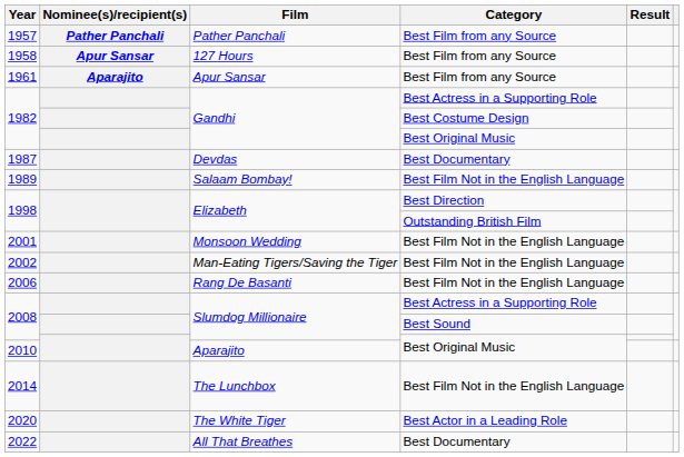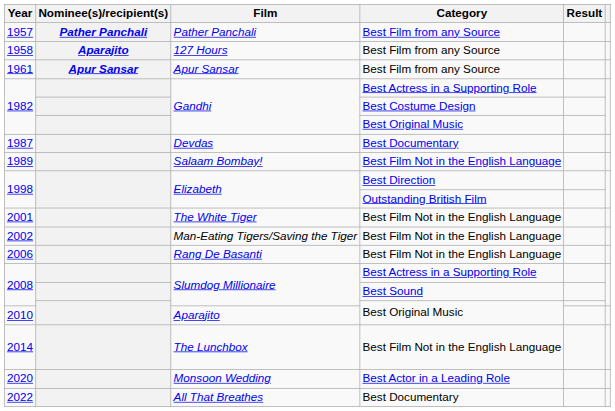 <table class="wikitable plainrowheaders sortable">
 <tr>
 <th scope="col">Year </th>
 <th scope="col">Nominee(s)/recipient(s)</th>
 <th scope="col">Film</th>
 <th scope="col">Category</th>
 <th scope="col">Result</th>
 <th scope="col" class="unsortable"></th>
 </tr>
 <tr>
 <td style="text-align:center;"><a href='#'>1957<br></a></td>
 <th scope="row"><em><a href='#'>Pather Panchali</a></em></th>
 <td><em><a href='#'>Pather Panchali</a></em></td>
 <td><a href='#'>Best Film from any Source</a></td>
 <td></td>
 <td style="text-align:center;"></td>
 </tr>
 <tr>
 <td style="text-align:center;"><a href='#'>1958<br></a></td>
-<th scope="row"><em><a href='#'>Apur Sansar</a></em></th>
+<th scope="row"><em><a href='#'>Aparajito</a></em></th>
 <td><em><a href='#'>127 Hours</a></em></td>
 <td>Best Film from any Source</td>
 <td></td>
 <td style="text-align:center;"></td>
 </tr>
 <tr>
 <td style="text-align:center;"><a href='#'>1961<br></a></td>
-<th scope="row"><em><a href='#'>Aparajito</a></em></th>
+<th scope="row"><em><a href='#'>Apur Sansar</a></em></th>
 <td><em><a href='#'>Apur Sansar</a></em></td>
 <td>Best Film from any Source</td>
 <td></td>
 <td style="text-align:center;"></td>
 </tr>
 <tr>
 <td style="text-align:center;" rowspan="3"><a href='#'>1982<br></a></td>
 <th scope="row"></th>
 <td rowspan="3"><em><a href='#'>Gandhi</a></em></td>
 <td><a href='#'>Best Actress in a Supporting Role</a></td>
 <td></td>
 <td style="text-align:center;" rowspan="3"></td>
 </tr>
 <tr>
 <th scope="row"></th>
 <td><a href='#'>Best Costume Design</a></td>
 <td></td>
 </tr>
 <tr>
 <th scope="row"></th>
 <td><a href='#'>Best Original Music</a></td>
 <td></td>
 </tr>
 <tr>
 <td style="text-align:center;"><a href='#'>1987<br></a></td>
 <th scope="row"></th>
 <td><em><a href='#'>Devdas</a></em></td>
 <td><a href='#'>Best Documentary</a></td>
 <td></td>
 <td style="text-align:center;"></td>
 </tr>
 <tr>
 <td style="text-align:center;"><a href='#'>1989<br></a></td>
 <th scope="row"></th>
 <td><em><a href='#'>Salaam Bombay!</a></em></td>
 <td><a href='#'>Best Film Not in the English Language</a></td>
 <td></td>
 <td style="text-align:center;"></td>
 </tr>
 <tr>
 <td style="text-align:center;" rowspan="2"><a href='#'>1998<br></a></td>
 <th rowspan="2" scope="row"></th>
 <td rowspan="2"><em><a href='#'>Elizabeth</a></em></td>
 <td><a href='#'>Best Direction</a></td>
 <td></td>
 <td style="text-align:center;" rowspan="2"></td>
 </tr>
 <tr>
 <td><a href='#'>Outstanding British Film</a></td>
 <td></td>
 </tr>
 <tr>
 <td style="text-align:center;"><a href='#'>2001<br></a></td>
 <th scope="row"></th>
-<td><em><a href='#'>Monsoon Wedding</a></em></td>
+<td><em><a href='#'>The White Tiger</a></em></td>
 <td>Best Film Not in the English Language</td>
 <td></td>
 <td style="text-align:center;"></td>
 </tr>
 <tr>
 <td style="text-align:center;"><a href='#'>2002<br></a></td>
 <th scope="row"> <br> </th>
 <td><em>Man-Eating Tigers/Saving the Tiger</em></td>
 <td>Best Film Not in the English Language</td>
 <td></td>
 <td style="text-align:center;"></td>
 </tr>
 <tr>
 <td style="text-align:center;"><a href='#'>2006<br></a></td>
 <th scope="row"> <br> </th>
 <td><em><a href='#'>Rang De Basanti</a></em></td>
 <td>Best Film Not in the English Language</td>
 <td></td>
 <td style="text-align:center;"></td>
 </tr>
 <tr>
 <td style="text-align:center;" rowspan="3"><a href='#'>2008<br></a></td>
 <th scope="row"></th>
 <td rowspan="3"><em><a href='#'>Slumdog Millionaire</a></em></td>
 <td><a href='#'>Best Actress in a Supporting Role</a></td>
 <td></td>
 <td style="text-align:center;" rowspan="3"></td>
 </tr>
 <tr>
 <th scope="row"></th>
 <td><a href='#'>Best Sound</a></td>
 <td></td>
 </tr>
 <tr>
 <th rowspan="2" scope="row"></th>
 <td rowspan="2">Best Original Music</td>
 <td></td>
 </tr>
 <tr>
 <td style="text-align:center;"><a href='#'>2010<br></a></td>
 <td><em><a href='#'>Aparajito</a></em></td>
 <td></td>
 <td style="text-align:center;"></td>
 </tr>
 <tr>
 <td style="text-align:center;"><a href='#'>2014<br></a></td>
 <th scope="row"> <br>  <br>  <br> </th>
 <td><em><a href='#'>The Lunchbox</a></em></td>
 <td>Best Film Not in the English Language</td>
 <td></td>
 <td style="text-align:center;"></td>
 </tr>
 <tr>
 <td style="text-align:center;"><a href='#'>2020<br></a></td>
 <th scope="row"></th>
-<td><em><a href='#'>The White Tiger</a></em></td>
+<td><em><a href='#'>Monsoon Wedding</a></em></td>
 <td><a href='#'> Best Actor in a Leading Role</a></td>
 <td></td>
 <td style="text-align:center;"></td>
 </tr>
 <tr>
 <td style="text-align:center;"><a href='#'>2022<br></a></td>
 <th scope="row"> <br> </th>
 <td><em><a href='#'>All That Breathes</a></em></td>
 <td>Best Documentary</td>
 <td></td>
 <td style="text-align:center;"></td>
 </tr>
 </table>
